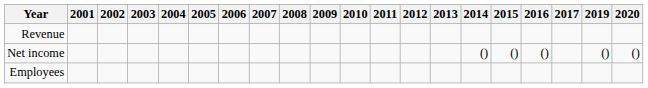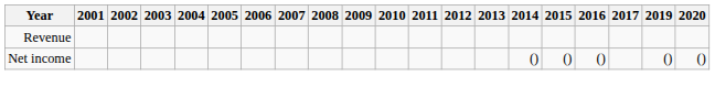 <table class="wikitable" style="text-align:right">
 <tr>
 <th>Year</th>
 <th>2001</th>
 <th>2002</th>
 <th>2003</th>
 <th>2004</th>
 <th>2005</th>
 <th>2006</th>
 <th>2007</th>
 <th>2008</th>
 <th>2009</th>
 <th>2010</th>
 <th>2011</th>
 <th>2012</th>
 <th>2013</th>
 <th>2014</th>
 <th>2015</th>
 <th>2016</th>
 <th>2017</th>
 <th>2019</th>
 <th>2020</th>
 </tr>
 <tr ---->
 <td>Revenue</td>
 <td></td>
 <td></td>
 <td></td>
 <td></td>
 <td></td>
 <td></td>
 <td></td>
 <td></td>
 <td></td>
 <td></td>
 <td></td>
 <td></td>
 <td></td>
 <td></td>
 <td></td>
 <td></td>
 <td></td>
 <td></td>
 <td></td>
 </tr>
 <tr ---->
 <td>Net income</td>
 <td></td>
 <td></td>
 <td></td>
 <td></td>
 <td></td>
 <td></td>
 <td></td>
 <td></td>
 <td></td>
 <td></td>
 <td></td>
 <td></td>
 <td></td>
 <td>()</td>
 <td>()</td>
 <td>()</td>
 <td></td>
 <td>()</td>
 <td>()</td>
 </tr>
-<tr ---->
-<td>Employees</td>
-<td></td>
-<td></td>
-<td></td>
-<td></td>
-<td></td>
-<td></td>
-<td></td>
-<td></td>
-<td></td>
-<td></td>
-<td></td>
-<td></td>
-<td></td>
-<td></td>
-<td></td>
-<td></td>
-<td></td>
-<td></td>
-<td></td>
-</tr>
 </table>
